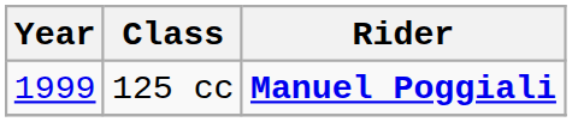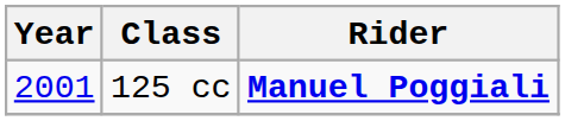 <table class="wikitable">
 <tr>
 <th>Year</th>
 <th>Class</th>
 <th>Rider</th>
 </tr>
 <tr>
-<td><a href='#'>1999</a></td>
+<td><a href='#'>2001</a></td>
 <td>125 cc</td>
 <td><strong> <a href='#'>Manuel Poggiali</a></strong></td>
 </tr>
 <tr>
 </tr>
 </table>
